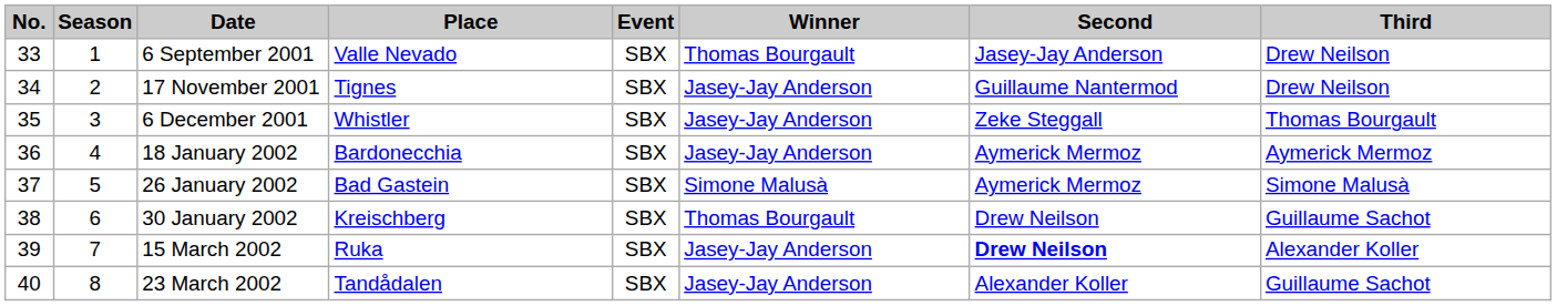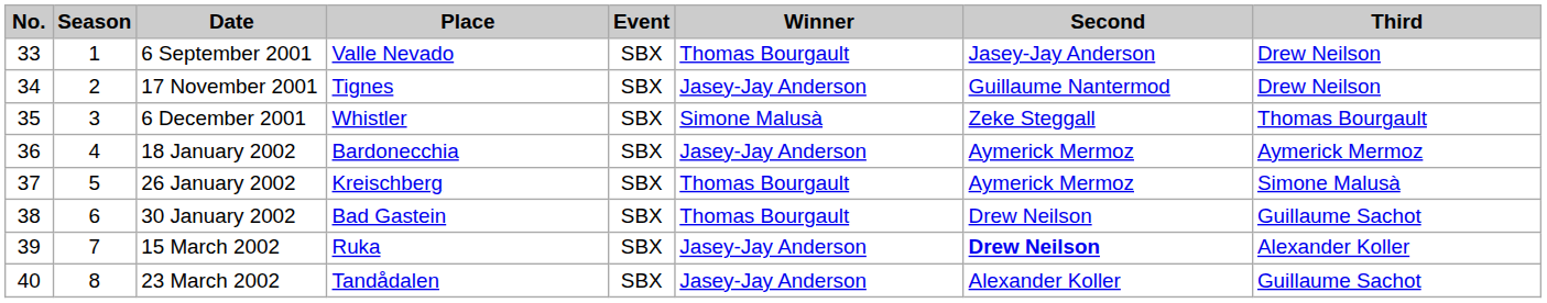 <table class="wikitable plainrowheaders" style="background:#fff; font-size:86%; border:grey solid 1px; border-collapse:collapse;">
 <tr style="background:#ccc; text-align:center;">
 <th scope="col" style="background:#ccc; width:25px;">No.</th>
 <th scope="col" style="background:#ccc; width:30px;">Season</th>
 <th scope="col" style="background:#ccc; width:120px;">Date</th>
 <th scope="col" style="background:#ccc; width:180px;">Place</th>
 <th scope="col" style="background:#ccc; width:15px;">Event</th>
 <th scope="col" style="background:#ccc; width:185px;">Winner</th>
 <th scope="col" style="background:#ccc; width:185px;">Second</th>
 <th scope="col" style="background:#ccc; width:185px;">Third</th>
 </tr>
 <tr>
 <td align=center>33</td>
 <td align=center>1</td>
 <td>6 September 2001</td>
 <td> <a href='#'>Valle Nevado</a></td>
 <td align=center>SBX</td>
 <td> <a href='#'>Thomas Bourgault</a></td>
 <td> <a href='#'>Jasey-Jay Anderson</a></td>
 <td> <a href='#'>Drew Neilson</a></td>
 </tr>
 <tr>
 <td align=center>34</td>
 <td align=center>2</td>
 <td>17 November 2001</td>
 <td> <a href='#'>Tignes</a></td>
 <td align=center>SBX</td>
 <td> <a href='#'>Jasey-Jay Anderson</a></td>
 <td> <a href='#'>Guillaume Nantermod</a></td>
 <td> <a href='#'>Drew Neilson</a></td>
 </tr>
 <tr>
 <td align=center>35</td>
 <td align=center>3</td>
 <td>6 December 2001</td>
 <td> <a href='#'>Whistler</a></td>
 <td align=center>SBX</td>
-<td> <a href='#'>Jasey-Jay Anderson</a></td>
+<td> <a href='#'>Simone Malusà</a></td>
 <td> <a href='#'>Zeke Steggall</a></td>
 <td> <a href='#'>Thomas Bourgault</a></td>
 </tr>
 <tr>
 <td align=center>36</td>
 <td align=center>4</td>
 <td>18 January 2002</td>
 <td> <a href='#'>Bardonecchia</a></td>
 <td align=center>SBX</td>
 <td> <a href='#'>Jasey-Jay Anderson</a></td>
 <td> <a href='#'>Aymerick Mermoz</a></td>
 <td> <a href='#'>Aymerick Mermoz</a></td>
 </tr>
 <tr>
 <td align=center>37</td>
 <td align=center>5</td>
 <td>26 January 2002</td>
-<td> <a href='#'>Bad Gastein</a></td>
+<td> <a href='#'>Kreischberg</a></td>
 <td align=center>SBX</td>
-<td> <a href='#'>Simone Malusà</a></td>
+<td> <a href='#'>Thomas Bourgault</a></td>
 <td> <a href='#'>Aymerick Mermoz</a></td>
 <td> <a href='#'>Simone Malusà</a></td>
 </tr>
 <tr>
 <td align=center>38</td>
 <td align=center>6</td>
 <td>30 January 2002</td>
-<td> <a href='#'>Kreischberg</a></td>
+<td> <a href='#'>Bad Gastein</a></td>
 <td align=center>SBX</td>
 <td> <a href='#'>Thomas Bourgault</a></td>
 <td> <a href='#'>Drew Neilson</a></td>
 <td> <a href='#'>Guillaume Sachot</a></td>
 </tr>
 <tr>
 <td align=center>39</td>
 <td align=center>7</td>
 <td>15 March 2002</td>
 <td> <a href='#'>Ruka</a></td>
 <td align=center>SBX</td>
 <td> <a href='#'>Jasey-Jay Anderson</a></td>
 <td><strong> <a href='#'>Drew Neilson</a></strong></td>
 <td> <a href='#'>Alexander Koller</a></td>
 </tr>
 <tr>
 <td align=center>40</td>
 <td align=center>8</td>
 <td>23 March 2002</td>
 <td> <a href='#'>Tandådalen</a></td>
 <td align=center>SBX</td>
 <td> <a href='#'>Jasey-Jay Anderson</a></td>
 <td> <a href='#'>Alexander Koller</a></td>
 <td> <a href='#'>Guillaume Sachot</a></td>
 </tr>
 </table>
